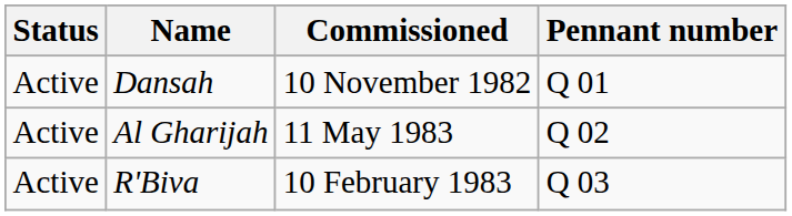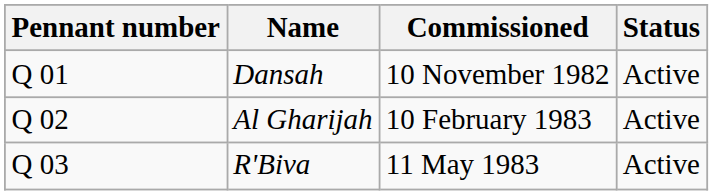 <table class="wikitable">
 <tr>
-<th>Status</th>
+<th>Pennant number</th>
 <th>Name</th>
 <th>Commissioned</th>
-<th>Pennant number</th>
+<th>Status</th>
 </tr>
 <tr>
-<td>Active</td>
+<td>Q 01</td>
 <td><em>Dansah</em></td>
 <td>10 November 1982</td>
-<td>Q 01</td>
+<td>Active</td>
 </tr>
 <tr>
+<td>Q 02</td>
+<td><em>Al Gharijah</em></td>
+<td>10 February 1983</td>
 <td>Active</td>
-<td><em>Al Gharijah</em></td>
-<td>11 May 1983</td>
-<td>Q 02</td>
 </tr>
 <tr>
+<td>Q 03</td>
+<td><em>R'Biva</em></td>
+<td>11 May 1983</td>
 <td>Active</td>
-<td><em>R'Biva</em></td>
-<td>10 February 1983</td>
-<td>Q 03</td>
 </tr>
 </table>
